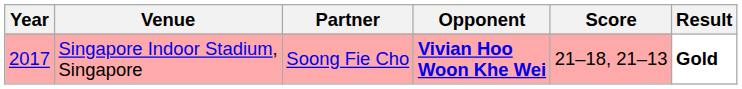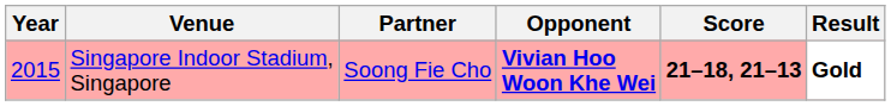 <table class="sortable wikitable" style="font-size: 90%;">
 <tr>
 <th>Year</th>
 <th>Venue</th>
 <th>Partner</th>
 <th>Opponent</th>
 <th>Score</th>
 <th>Result</th>
 </tr>
 <tr style="background:#FFAAAA">
-<td align="center"><a href='#'>2017</a></td>
+<td align="center"><a href='#'>2015</a></td>
 <td align="left"><a href='#'>Singapore Indoor Stadium</a>,<br>Singapore</td>
 <td align="left"> <a href='#'>Soong Fie Cho</a></td>
 <td align="left"><strong> <a href='#'>Vivian Hoo</a><br> <a href='#'>Woon Khe Wei</a></strong></td>
-<td align="left">21–18, 21–13</td>
+<td align="left"><strong>21–18, 21–13</strong></td>
 <td style="text-align:left; background:white"> <strong>Gold</strong></td>
 </tr>
 </table>
